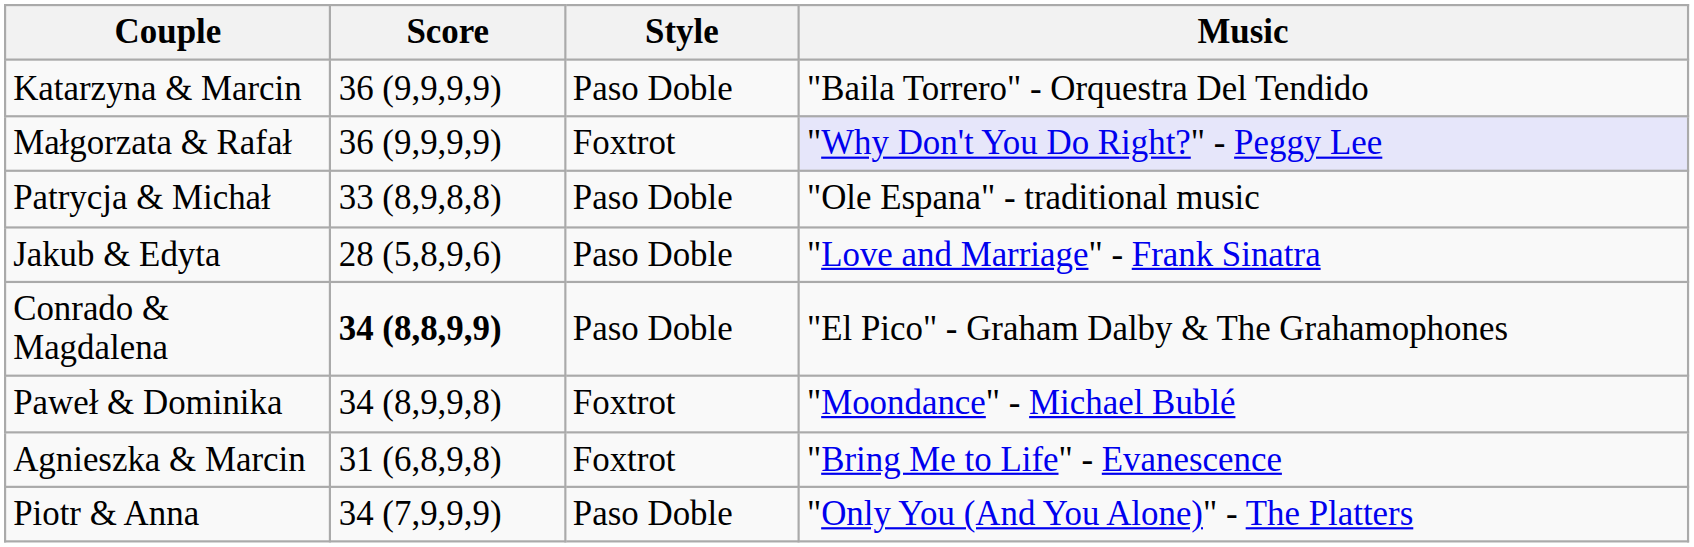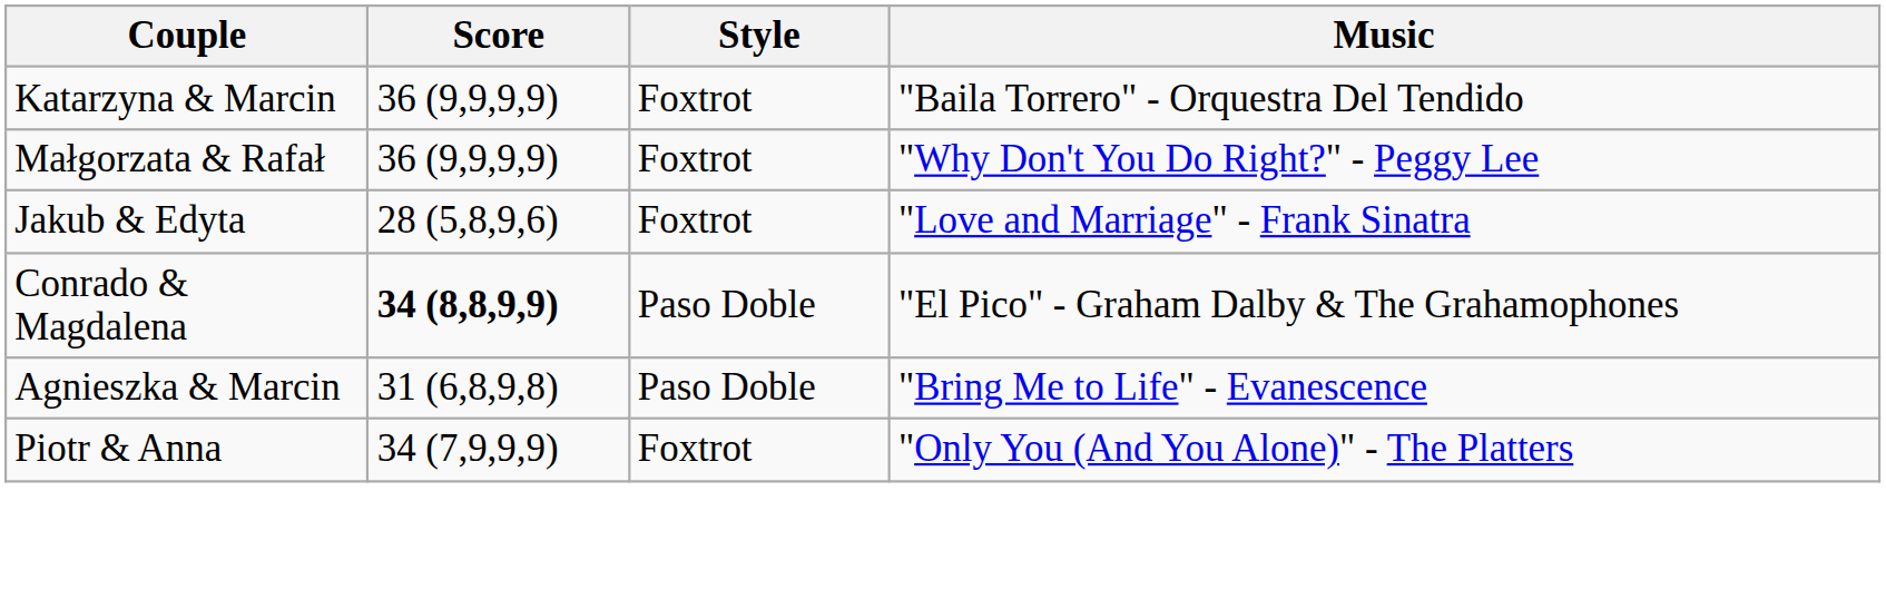 <table class="wikitable">
 <tr>
 <th width="142">Couple</th>
 <th width="100">Score</th>
 <th width="100">Style</th>
 <th width="400">Music</th>
 </tr>
 <tr>
 <td>Katarzyna & Marcin</td>
 <td>36 (9,9,9,9)</td>
-<td>Paso Doble</td>
+<td>Foxtrot</td>
 <td>"Baila Torrero" - Orquestra Del Tendido</td>
 </tr>
 <tr>
 <td>Małgorzata & Rafał</td>
 <td>36 (9,9,9,9)</td>
 <td>Foxtrot</td>
-<td style="background: lavender;">"<a href='#'>Why Don't You Do Right?</a>" - <a href='#'>Peggy Lee</a></td>
-</tr>
-<tr>
-<td>Patrycja & Michał</td>
-<td>33 (8,9,8,8)</td>
-<td>Paso Doble</td>
-<td>"Ole Espana" - traditional music</td>
+<td>"<a href='#'>Why Don't You Do Right?</a>" - <a href='#'>Peggy Lee</a></td>
 </tr>
 <tr>
 <td>Jakub & Edyta</td>
 <td>28 (5,8,9,6)</td>
-<td>Paso Doble</td>
+<td>Foxtrot</td>
 <td>"<a href='#'>Love and Marriage</a>" - <a href='#'>Frank Sinatra</a></td>
 </tr>
 <tr>
 <td>Conrado & Magdalena</td>
 <td><strong>34 (8,8,9,9)</strong></td>
 <td>Paso Doble</td>
 <td>"El Pico" - Graham Dalby & The Grahamophones</td>
 </tr>
 <tr>
-<td>Paweł & Dominika</td>
-<td>34 (8,9,9,8)</td>
-<td>Foxtrot</td>
-<td>"<a href='#'>Moondance</a>" - <a href='#'>Michael Bublé</a></td>
-</tr>
-<tr>
 <td>Agnieszka & Marcin</td>
 <td>31 (6,8,9,8)</td>
-<td>Foxtrot</td>
+<td>Paso Doble</td>
 <td>"<a href='#'>Bring Me to Life</a>" - <a href='#'>Evanescence</a></td>
 </tr>
 <tr>
 <td>Piotr & Anna</td>
 <td>34 (7,9,9,9)</td>
-<td>Paso Doble</td>
+<td>Foxtrot</td>
 <td>"<a href='#'>Only You (And You Alone)</a>" - <a href='#'>The Platters</a></td>
 </tr>
 </table>
